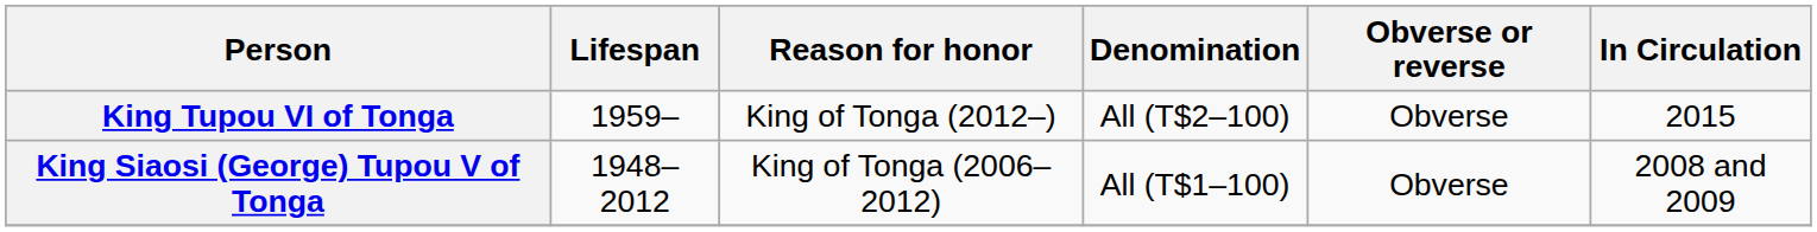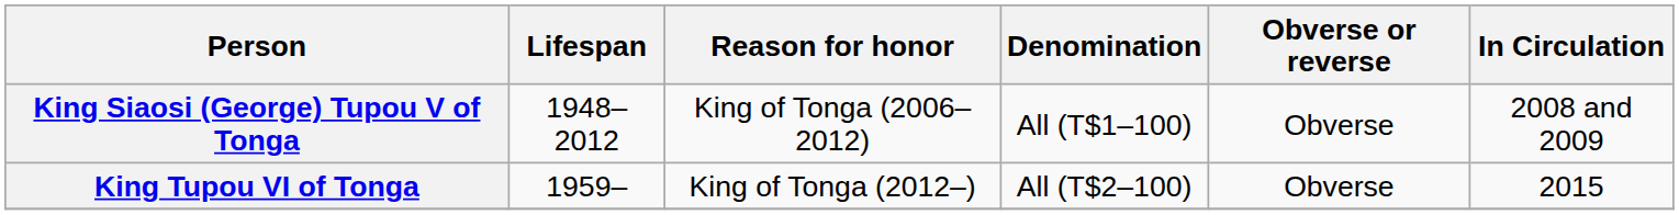 <table class="wikitable" style="font-size: 95%; text-align:center;">
 <tr>
 <th>Person</th>
 <th>Lifespan</th>
 <th>Reason for honor</th>
 <th>Denomination</th>
 <th>Obverse or reverse</th>
 <th>In Circulation</th>
 </tr>
 <tr>
+<th><a href='#'>King Siaosi (George) Tupou V of Tonga</a></th>
+<td>1948–2012</td>
+<td>King of Tonga (2006–2012)</td>
+<td>All (T$1–100)</td>
+<td>Obverse</td>
+<td>2008 and 2009</td>
+</tr>
+<tr>
 <th><a href='#'>King Tupou VI of Tonga</a></th>
 <td>1959–</td>
 <td>King of Tonga (2012–)</td>
 <td>All (T$2–100)</td>
 <td>Obverse</td>
 <td>2015</td>
 </tr>
 <tr>
-<th><a href='#'>King Siaosi (George) Tupou V of Tonga</a></th>
-<td>1948–2012</td>
-<td>King of Tonga (2006–2012)</td>
-<td>All (T$1–100)</td>
-<td>Obverse</td>
-<td>2008 and 2009</td>
-</tr>
-<tr>
 </tr>
 </table>
